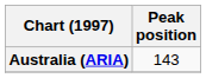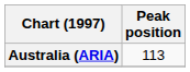 <table class="wikitable sortable plainrowheaders" style="text-align:center">
 <tr>
 <th>Chart (1997)</th>
 <th>Peak<br>position</th>
 </tr>
 <tr>
 <th scope="row">Australia (<a href='#'>ARIA</a>)</th>
-<td>143</td>
+<td>113</td>
 </tr>
 <tr>
 </tr>
 <tr>
 </tr>
 <tr>
 </tr>
 </table>
